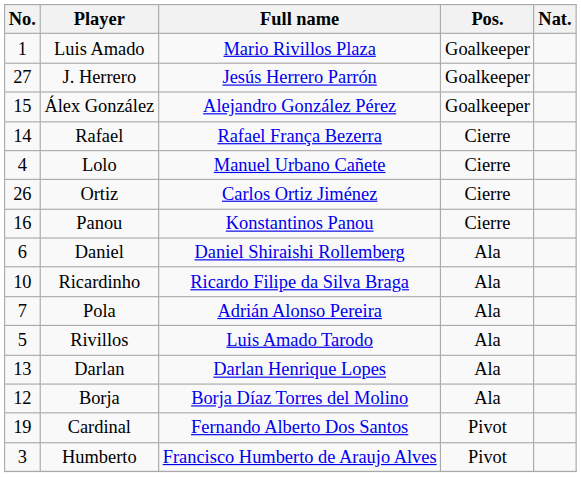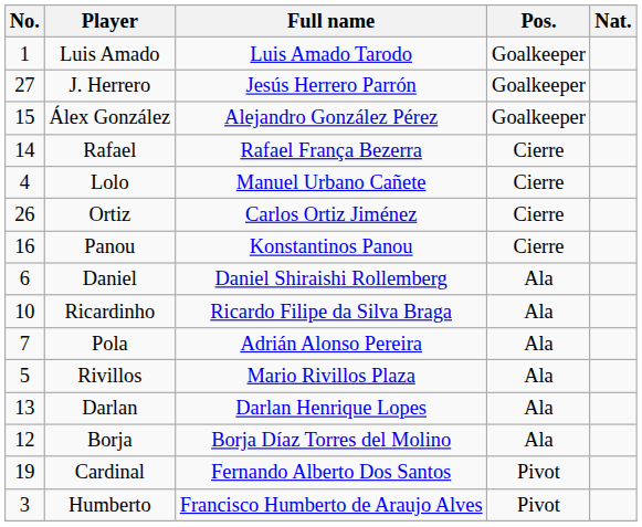 <table class="wikitable sortable" align="center" style="text-align:center;">
 <tr>
 <th>No.</th>
 <th>Player</th>
 <th>Full name</th>
 <th>Pos.</th>
 <th>Nat.</th>
 </tr>
 <tr>
 <td>1</td>
 <td>Luis Amado</td>
-<td><a href='#'>Mario Rivillos Plaza</a></td>
+<td><a href='#'>Luis Amado Tarodo</a></td>
 <td>Goalkeeper</td>
 <td></td>
 </tr>
 <tr>
 <td>27</td>
 <td>J. Herrero</td>
 <td><a href='#'>Jesús Herrero Parrón</a></td>
 <td>Goalkeeper</td>
 <td></td>
 </tr>
 <tr>
 <td>15</td>
 <td>Álex González</td>
 <td><a href='#'>Alejandro González Pérez</a></td>
 <td>Goalkeeper</td>
 <td></td>
 </tr>
 <tr>
 <td>14</td>
 <td>Rafael</td>
 <td><a href='#'>Rafael França Bezerra</a></td>
 <td>Cierre</td>
 <td> </td>
 </tr>
 <tr>
 <td>4</td>
 <td>Lolo</td>
 <td><a href='#'>Manuel Urbano Cañete</a></td>
 <td>Cierre</td>
 <td></td>
 </tr>
 <tr>
 <td>26</td>
 <td>Ortiz</td>
 <td><a href='#'>Carlos Ortiz Jiménez</a></td>
 <td>Cierre</td>
 <td></td>
 </tr>
 <tr>
 <td>16</td>
 <td>Panou</td>
 <td><a href='#'>Konstantinos Panou</a></td>
 <td>Cierre</td>
 <td></td>
 </tr>
 <tr>
 <td>6</td>
 <td>Daniel</td>
 <td><a href='#'>Daniel Shiraishi Rollemberg</a></td>
 <td>Ala</td>
 <td></td>
 </tr>
 <tr>
 <td>10</td>
 <td>Ricardinho</td>
 <td><a href='#'>Ricardo Filipe da Silva Braga</a></td>
 <td>Ala</td>
 <td></td>
 </tr>
 <tr>
 <td>7</td>
 <td>Pola</td>
 <td><a href='#'>Adrián Alonso Pereira</a></td>
 <td>Ala</td>
 <td></td>
 </tr>
 <tr>
 <td>5</td>
 <td>Rivillos</td>
-<td><a href='#'>Luis Amado Tarodo</a></td>
+<td><a href='#'>Mario Rivillos Plaza</a></td>
 <td>Ala</td>
 <td></td>
 </tr>
 <tr>
 <td>13</td>
 <td>Darlan</td>
 <td><a href='#'>Darlan Henrique Lopes</a></td>
 <td>Ala</td>
 <td></td>
 </tr>
 <tr>
 <td>12</td>
 <td>Borja</td>
 <td><a href='#'>Borja Díaz Torres del Molino</a></td>
 <td>Ala</td>
 <td></td>
 </tr>
 <tr>
 <td>19</td>
 <td>Cardinal</td>
 <td><a href='#'>Fernando Alberto Dos Santos</a></td>
 <td>Pivot</td>
 <td></td>
 </tr>
 <tr>
 <td>3</td>
 <td>Humberto</td>
 <td><a href='#'>Francisco Humberto de Araujo Alves </a></td>
 <td>Pivot</td>
 <td></td>
 </tr>
 <tr>
 </tr>
 </table>
